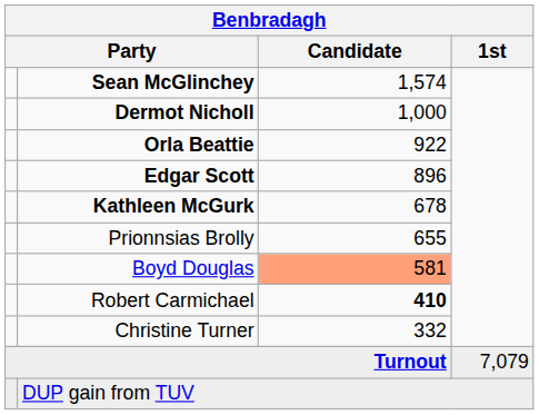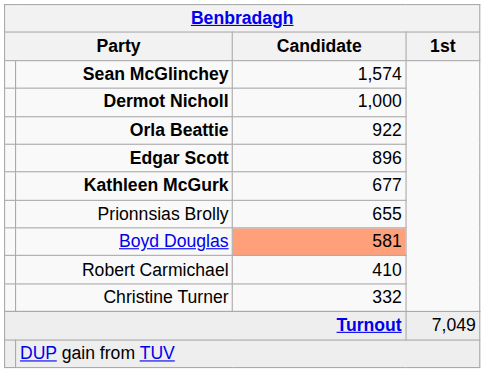 <table class="wikitable">
 <tr>
 <th colspan="4" align="center"><a href='#'>Benbradagh</a></th>
 </tr>
 <tr>
 <th colspan="2" align="center" width=200>Party</th>
 <th width=150>Candidate</th>
 <th width=60>1st </th>
 </tr>
 <tr>
 <td></td>
 <td align="right"><strong>Sean McGlinchey</strong></td>
 <td align="right">1,574</td>
 </tr>
 <tr>
 <td></td>
 <td align="right"><strong>Dermot Nicholl</strong></td>
 <td align="right">1,000</td>
 </tr>
 <tr>
 <td></td>
 <td align="right"><strong>Orla Beattie</strong></td>
 <td align="right">922</td>
 </tr>
 <tr>
 <td></td>
 <td align="right"><strong>Edgar Scott</strong></td>
 <td align="right">896</td>
 </tr>
 <tr>
 <td></td>
 <td align="right"><strong>Kathleen McGurk</strong></td>
-<td align="right">678</td>
+<td align="right">677</td>
 </tr>
 <tr>
 <td></td>
 <td align="right">Prionnsias Brolly</td>
 <td align="right">655</td>
 </tr>
 <tr>
 <td></td>
 <td align="right"><a href='#'>Boyd Douglas</a></td>
 <td align="right" style="background: lightsalmon;">581</td>
 </tr>
 <tr>
 <td></td>
 <td align="right">Robert Carmichael</td>
-<td align="right"><strong>410</strong></td>
+<td align="right">410</td>
 </tr>
 <tr>
 <td></td>
 <td align="right">Christine Turner</td>
 <td align="right">332</td>
 </tr>
 <tr>
 </tr>
 <tr bgcolor="EEEEEE">
 <td colspan=3 align="right"><strong><a href='#'>Turnout</a></strong></td>
-<td align="right">7,079</td>
+<td align="right">7,049</td>
 </tr>
 <tr bgcolor="EEEEEE">
 <td bgcolor=></td>
 <td colspan=4 bgcolor="EEEEEE"><a href='#'>DUP</a> gain from <a href='#'>TUV</a></td>
 </tr>
 </table>
